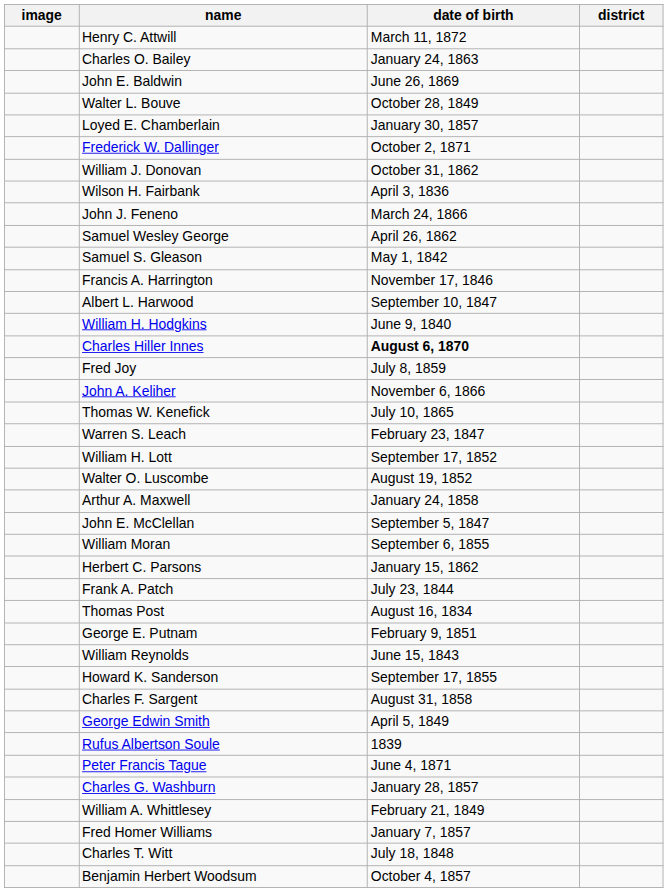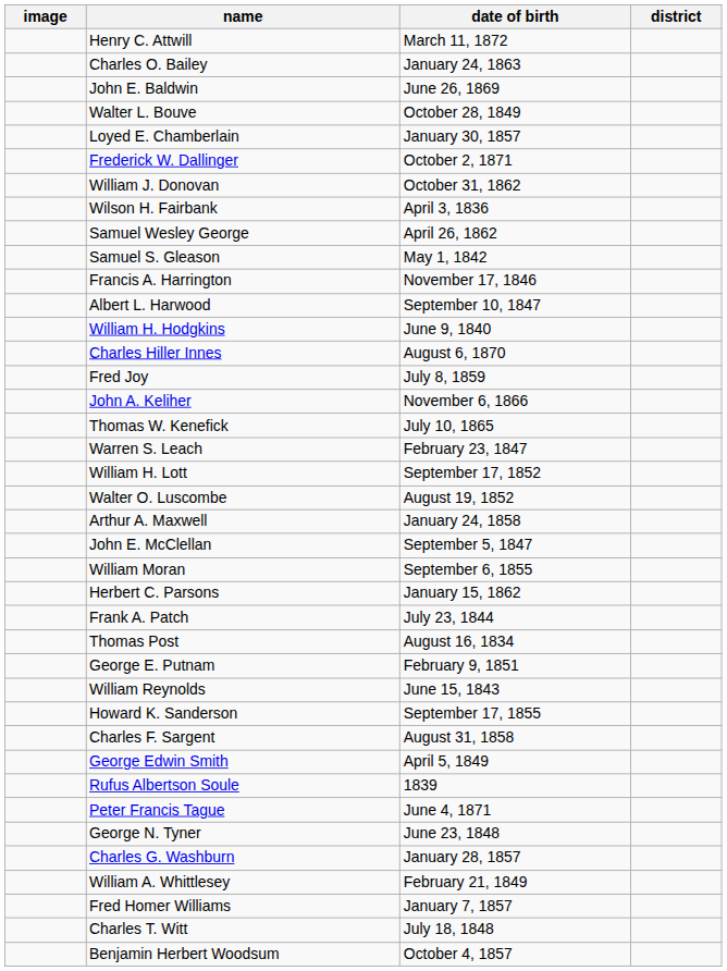 <table class='wikitable sortable' style="width:60%">
 <tr>
 <th>image</th>
 <th>name </th>
 <th data-sort-type=date>date of birth </th>
 <th>district</th>
 </tr>
 <tr>
 <td></td>
 <td>Henry C. Attwill</td>
 <td>March 11, 1872</td>
 <td></td>
 </tr>
 <tr>
 <td></td>
 <td>Charles O. Bailey</td>
 <td>January 24, 1863</td>
 <td></td>
 </tr>
 <tr>
 <td></td>
 <td>John E. Baldwin</td>
 <td>June 26, 1869</td>
 <td></td>
 </tr>
 <tr>
 <td></td>
 <td>Walter L. Bouve</td>
 <td>October 28, 1849</td>
 <td></td>
 </tr>
 <tr>
 <td></td>
 <td>Loyed E. Chamberlain</td>
 <td>January 30, 1857</td>
 <td></td>
 </tr>
 <tr>
 <td></td>
 <td><a href='#'>Frederick W. Dallinger</a></td>
 <td>October 2, 1871</td>
 <td></td>
 </tr>
 <tr>
 <td></td>
 <td>William J. Donovan</td>
 <td>October 31, 1862</td>
 <td></td>
 </tr>
 <tr>
 <td></td>
 <td>Wilson H. Fairbank</td>
 <td>April 3, 1836</td>
 <td></td>
 </tr>
 <tr>
 <td></td>
-<td>John J. Feneno</td>
-<td>March 24, 1866</td>
-<td></td>
-</tr>
-<tr>
-<td></td>
 <td>Samuel Wesley George</td>
 <td>April 26, 1862</td>
 <td></td>
 </tr>
 <tr>
 <td></td>
 <td>Samuel S. Gleason</td>
 <td>May 1, 1842</td>
 <td></td>
 </tr>
 <tr>
 <td></td>
 <td>Francis A. Harrington</td>
 <td>November 17, 1846</td>
 <td></td>
 </tr>
 <tr>
 <td></td>
 <td>Albert L. Harwood</td>
 <td>September 10, 1847</td>
 <td></td>
 </tr>
 <tr>
 <td></td>
 <td><a href='#'>William H. Hodgkins</a></td>
 <td>June 9, 1840</td>
 <td></td>
 </tr>
 <tr>
 <td></td>
 <td><a href='#'>Charles Hiller Innes</a></td>
-<td><strong>August 6, 1870</strong></td>
+<td>August 6, 1870</td>
 <td></td>
 </tr>
 <tr>
 <td></td>
 <td>Fred Joy</td>
 <td>July 8, 1859</td>
 <td></td>
 </tr>
 <tr>
 <td></td>
 <td><a href='#'>John A. Keliher</a></td>
 <td>November 6, 1866</td>
 <td></td>
 </tr>
 <tr>
 <td></td>
 <td>Thomas W. Kenefick</td>
 <td>July 10, 1865</td>
 <td></td>
 </tr>
 <tr>
 <td></td>
 <td>Warren S. Leach</td>
 <td>February 23, 1847</td>
 <td></td>
 </tr>
 <tr>
 <td></td>
 <td>William H. Lott</td>
 <td>September 17, 1852</td>
 <td></td>
 </tr>
 <tr>
 <td></td>
 <td>Walter O. Luscombe</td>
 <td>August 19, 1852</td>
 <td></td>
 </tr>
 <tr>
 <td></td>
 <td>Arthur A. Maxwell</td>
 <td>January 24, 1858</td>
 <td></td>
 </tr>
 <tr>
 <td></td>
 <td>John E. McClellan</td>
 <td>September 5, 1847</td>
 <td></td>
 </tr>
 <tr>
 <td></td>
 <td>William Moran</td>
 <td>September 6, 1855</td>
 <td></td>
 </tr>
 <tr>
 <td></td>
 <td>Herbert C. Parsons</td>
 <td>January 15, 1862</td>
 <td></td>
 </tr>
 <tr>
 <td></td>
 <td>Frank A. Patch</td>
 <td>July 23, 1844</td>
 <td></td>
 </tr>
 <tr>
 <td></td>
 <td>Thomas Post</td>
 <td>August 16, 1834</td>
 <td></td>
 </tr>
 <tr>
 <td></td>
 <td>George E. Putnam</td>
 <td>February 9, 1851</td>
 <td></td>
 </tr>
 <tr>
 <td></td>
 <td>William Reynolds</td>
 <td>June 15, 1843</td>
 <td></td>
 </tr>
 <tr>
 <td></td>
 <td>Howard K. Sanderson</td>
 <td>September 17, 1855</td>
 <td></td>
 </tr>
 <tr>
 <td></td>
 <td>Charles F. Sargent</td>
 <td>August 31, 1858</td>
 <td></td>
 </tr>
 <tr>
 <td></td>
 <td><a href='#'>George Edwin Smith</a></td>
 <td>April 5, 1849</td>
 <td></td>
 </tr>
 <tr>
 <td></td>
 <td><a href='#'>Rufus Albertson Soule</a></td>
 <td>1839</td>
 <td></td>
 </tr>
 <tr>
 <td></td>
 <td><a href='#'>Peter Francis Tague</a></td>
 <td>June 4, 1871</td>
 <td></td>
 </tr>
 <tr>
 <td></td>
+<td>George N. Tyner</td>
+<td>June 23, 1848</td>
+<td></td>
+</tr>
+<tr>
+<td></td>
 <td><a href='#'>Charles G. Washburn</a></td>
 <td>January 28, 1857</td>
 <td></td>
 </tr>
 <tr>
 <td></td>
 <td>William A. Whittlesey</td>
 <td>February 21, 1849</td>
 <td></td>
 </tr>
 <tr>
 <td></td>
 <td>Fred Homer Williams</td>
 <td>January 7, 1857</td>
 <td></td>
 </tr>
 <tr>
 <td></td>
 <td>Charles T. Witt</td>
 <td>July 18, 1848</td>
 <td></td>
 </tr>
 <tr>
 <td></td>
 <td>Benjamin Herbert Woodsum</td>
 <td>October 4, 1857</td>
 <td></td>
 </tr>
 </table>
